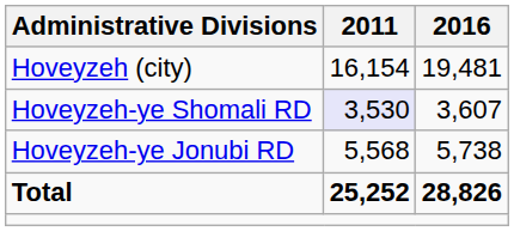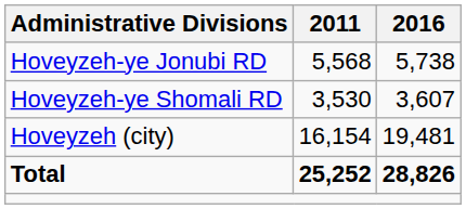 <table class="wikitable">
 <tr>
 <th>Administrative Divisions</th>
 <th>2011</th>
 <th>2016</th>
 </tr>
 <tr>
+<td><a href='#'>Hoveyzeh-ye Jonubi RD</a></td>
+<td style="text-align: right;">5,568</td>
+<td style="text-align: right;">5,738</td>
+</tr>
+<tr>
+<td><a href='#'>Hoveyzeh-ye Shomali RD</a></td>
+<td style="text-align: right;">3,530</td>
+<td style="text-align: right;">3,607</td>
+</tr>
+<tr>
 <td><a href='#'>Hoveyzeh</a> (city)</td>
 <td style="text-align: right;">16,154</td>
 <td style="text-align: right;">19,481</td>
-</tr>
-<tr>
-<td><a href='#'>Hoveyzeh-ye Shomali RD</a></td>
-<td style="background: lavender; text-align: right;">3,530</td>
-<td style="text-align: right;">3,607</td>
-</tr>
-<tr>
-<td><a href='#'>Hoveyzeh-ye Jonubi RD</a></td>
-<td style="text-align: right;">5,568</td>
-<td style="text-align: right;">5,738</td>
 </tr>
 <tr>
 <td><strong>Total</strong></td>
 <td style="text-align: right;"><strong>25,252</strong></td>
 <td style="text-align: right;"><strong>28,826</strong></td>
 </tr>
 <tr>
 <td colspan=3></td>
 </tr>
 </table>
